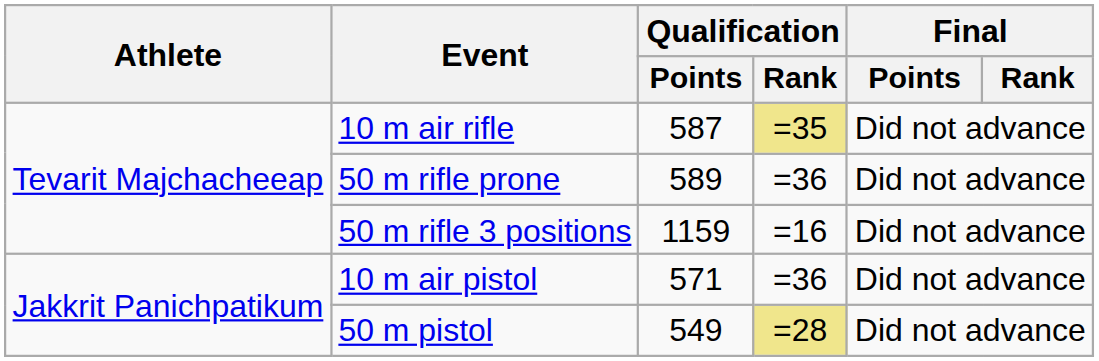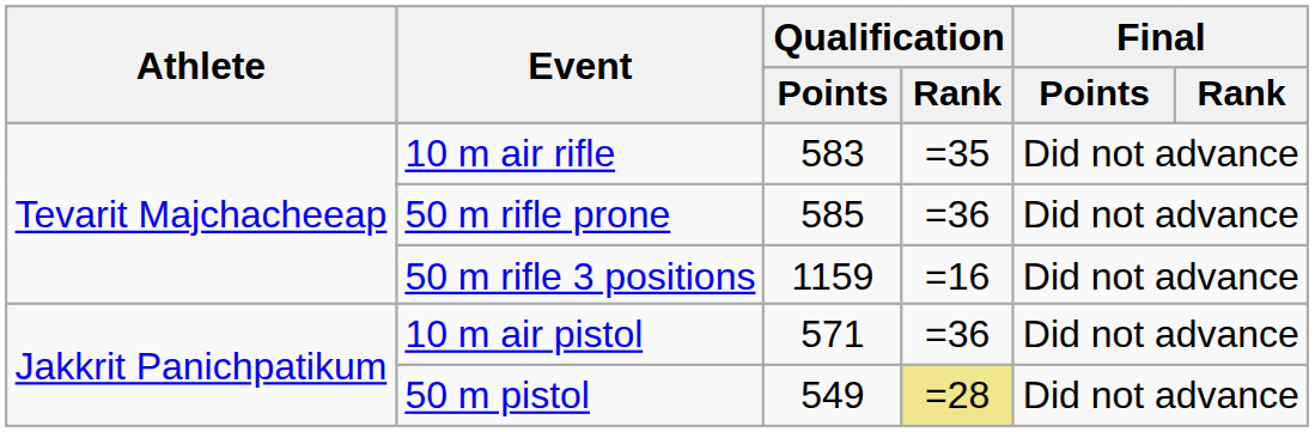 <table class="wikitable" style="font-size:90%">
 <tr>
 <th rowspan="2">Athlete</th>
 <th rowspan="2">Event</th>
 <th colspan=2>Qualification</th>
 <th colspan=2>Final</th>
 </tr>
 <tr style="font-size:95%">
 <th>Points</th>
 <th>Rank</th>
 <th>Points</th>
 <th>Rank</th>
 </tr>
 <tr align=center>
 <td align=left rowspan=3><a href='#'>Tevarit Majchacheeap</a></td>
 <td align=left><a href='#'>10 m air rifle</a></td>
-<td>587</td>
-<td style="background: khaki;">=35</td>
+<td>583</td>
+<td>=35</td>
 <td colspan=2>Did not advance</td>
 </tr>
 <tr align=center>
 <td align=left><a href='#'>50 m rifle prone</a></td>
-<td>589</td>
+<td>585</td>
 <td>=36</td>
 <td colspan=2>Did not advance</td>
 </tr>
 <tr align=center>
 <td align=left><a href='#'>50 m rifle 3 positions</a></td>
 <td>1159</td>
 <td>=16</td>
 <td colspan=2>Did not advance</td>
 </tr>
 <tr align=center>
 <td align=left rowspan=2><a href='#'>Jakkrit Panichpatikum</a></td>
 <td align=left><a href='#'>10 m air pistol</a></td>
 <td>571</td>
 <td>=36</td>
 <td colspan=2>Did not advance</td>
 </tr>
 <tr align=center>
 <td align=left><a href='#'>50 m pistol</a></td>
 <td>549</td>
 <td style="background: khaki;">=28</td>
 <td colspan=2>Did not advance</td>
 </tr>
 </table>
